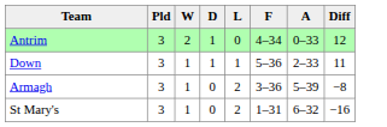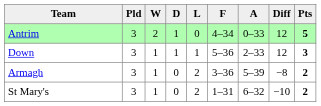 <table style=border-collapse:collapse border=1 cellspacing=0 cellpadding=5>
 <tr align=center bgcolor=#efefef>
 <th width=165>Team</th>
 <th width=20>Pld</th>
 <th width=20>W</th>
 <th width=20>D</th>
 <th width=20>L</th>
 <th width=35>F</th>
 <th width=35>A</th>
 <th width=20>Diff</th>
+<th width=20>Pts</th>
 </tr>
 <tr align=center style="background:#b0ffb0;">
 <td style="text-align:left;"><a href='#'>Antrim</a></td>
 <td>3</td>
 <td>2</td>
 <td>1</td>
 <td>0</td>
 <td>4–34</td>
 <td>0–33</td>
 <td>12</td>
+<td><strong>5</strong></td>
 </tr>
 <tr align=center style="background:#FFFFFF;">
 <td style="text-align:left;"><a href='#'>Down</a></td>
 <td>3</td>
 <td>1</td>
 <td>1</td>
 <td>1</td>
 <td>5–36</td>
 <td>2–33</td>
-<td>11</td>
+<td>12</td>
+<td><strong>3</strong></td>
 </tr>
 <tr align=center style="background:#FFFFFF;">
 <td style="text-align:left;"><a href='#'>Armagh</a></td>
 <td>3</td>
 <td>1</td>
 <td>0</td>
 <td>2</td>
 <td>3–36</td>
 <td>5–39</td>
 <td>−8</td>
+<td><strong>2</strong></td>
 </tr>
 <tr align=center style="background:#FFFFFF;">
 <td style="text-align:left;">St Mary's</td>
 <td>3</td>
 <td>1</td>
 <td>0</td>
 <td>2</td>
 <td>1–31</td>
 <td>6–32</td>
-<td>−16</td>
+<td>−10</td>
+<td><strong>2</strong></td>
 </tr>
 </table>
